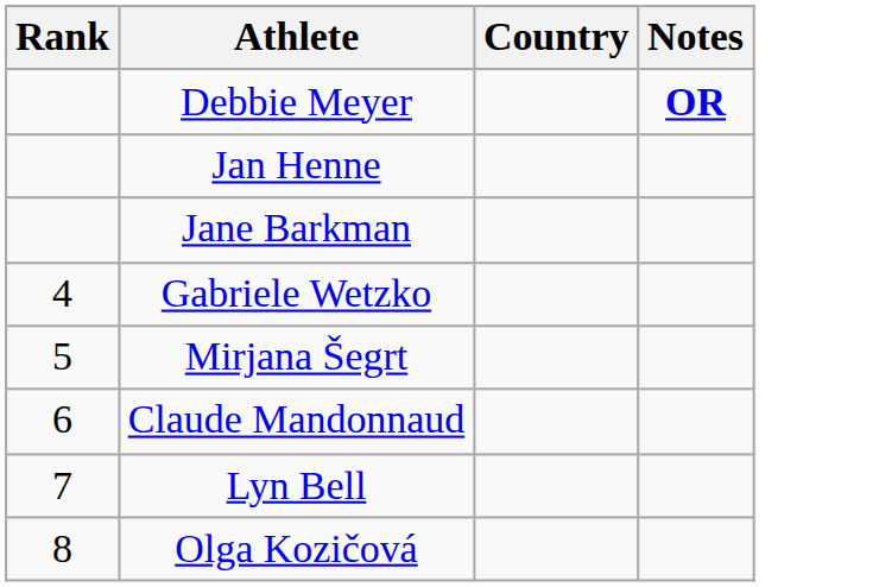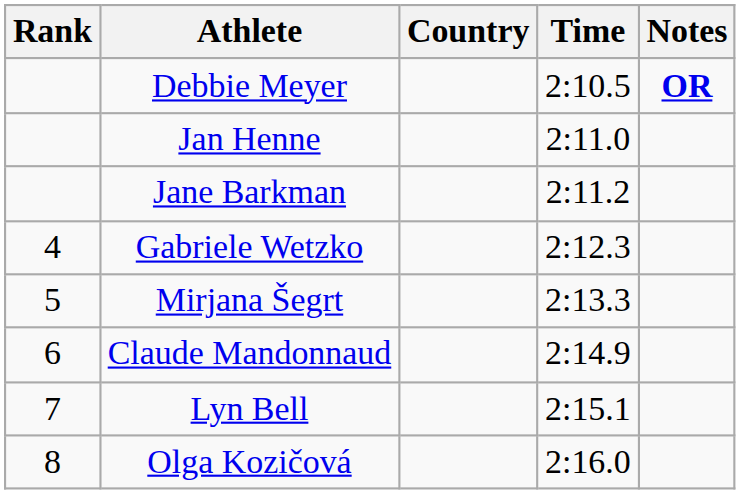 <table class="wikitable sortable" style="text-align:center">
 <tr>
 <th>Rank</th>
 <th>Athlete</th>
 <th>Country</th>
+<th>Time</th>
 <th>Notes</th>
 </tr>
 <tr>
 <td></td>
 <td><a href='#'>Debbie Meyer</a></td>
 <td align=left></td>
+<td>2:10.5</td>
 <td><strong><a href='#'>OR</a></strong></td>
 </tr>
 <tr>
 <td></td>
 <td><a href='#'>Jan Henne</a></td>
 <td align=left></td>
+<td>2:11.0</td>
 <td><strong>  </strong></td>
 </tr>
 <tr>
 <td></td>
 <td><a href='#'>Jane Barkman</a></td>
 <td align=left></td>
+<td>2:11.2</td>
 <td><strong> </strong></td>
 </tr>
 <tr>
 <td>4</td>
 <td><a href='#'>Gabriele Wetzko</a></td>
 <td align=left></td>
+<td>2:12.3</td>
 <td><strong> </strong></td>
 </tr>
 <tr>
 <td>5</td>
 <td><a href='#'>Mirjana Šegrt</a></td>
 <td align=left></td>
+<td>2:13.3</td>
 <td><strong> </strong></td>
 </tr>
 <tr>
 <td>6</td>
 <td><a href='#'>Claude Mandonnaud</a></td>
 <td align=left></td>
+<td>2:14.9</td>
 <td><strong> </strong></td>
 </tr>
 <tr>
 <td>7</td>
 <td><a href='#'>Lyn Bell</a></td>
 <td align=left></td>
+<td>2:15.1</td>
 <td><strong> </strong></td>
 </tr>
 <tr>
 <td>8</td>
 <td><a href='#'>Olga Kozičová</a></td>
 <td align=left></td>
+<td>2:16.0</td>
 <td><strong> </strong></td>
 </tr>
 </table>
